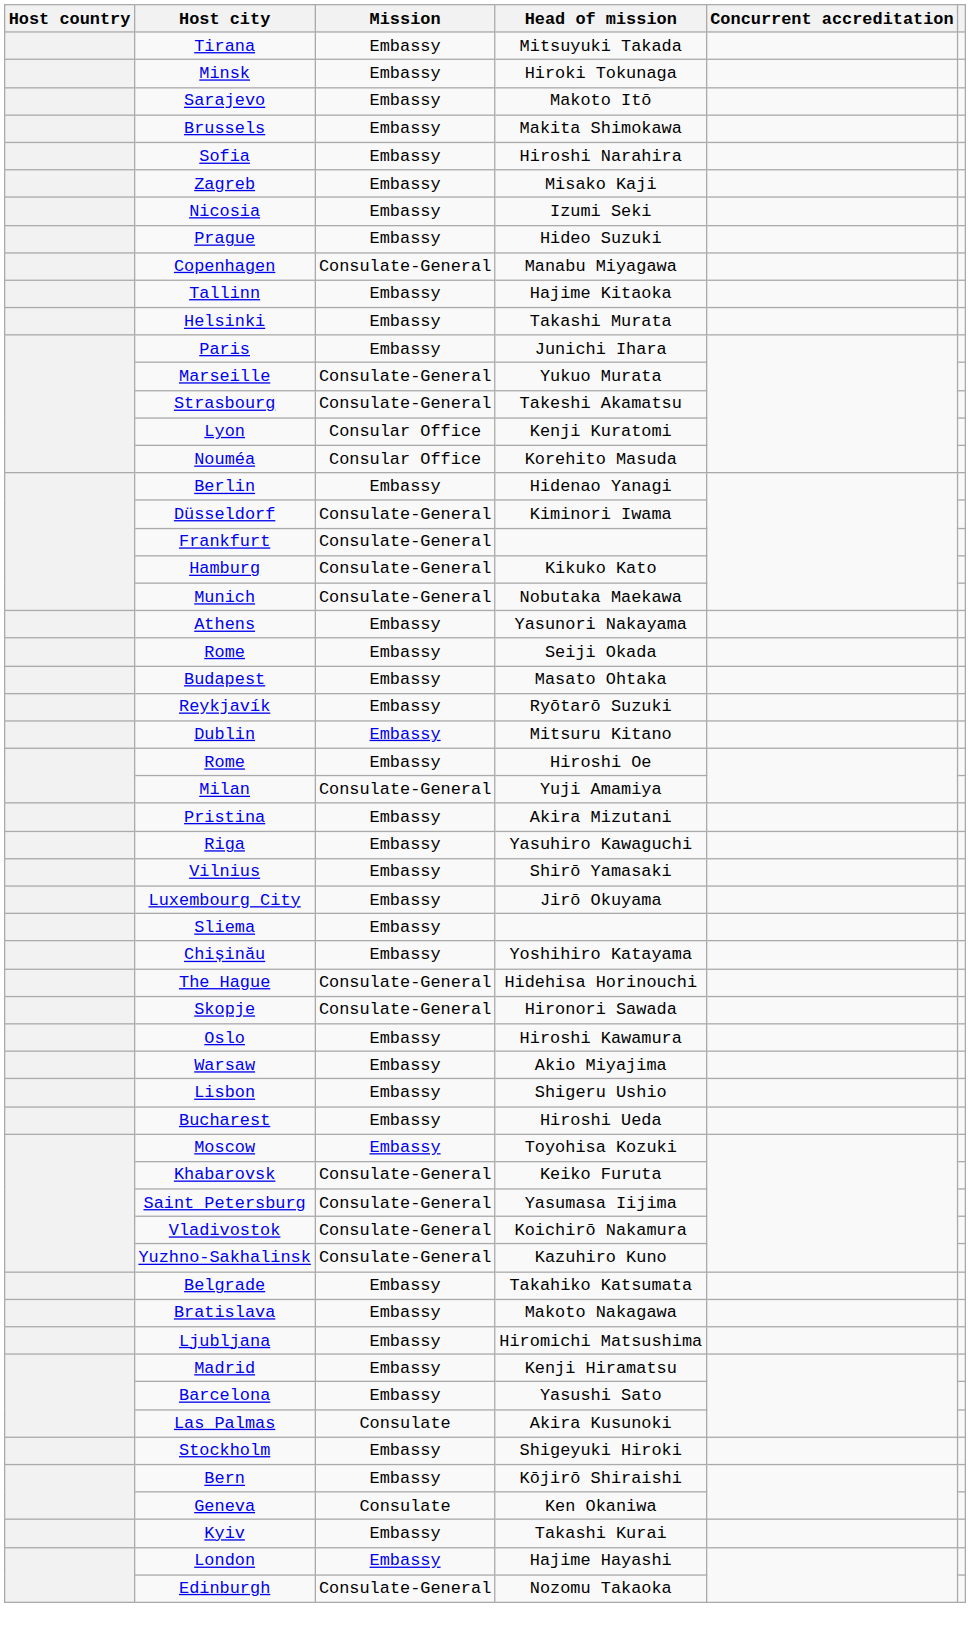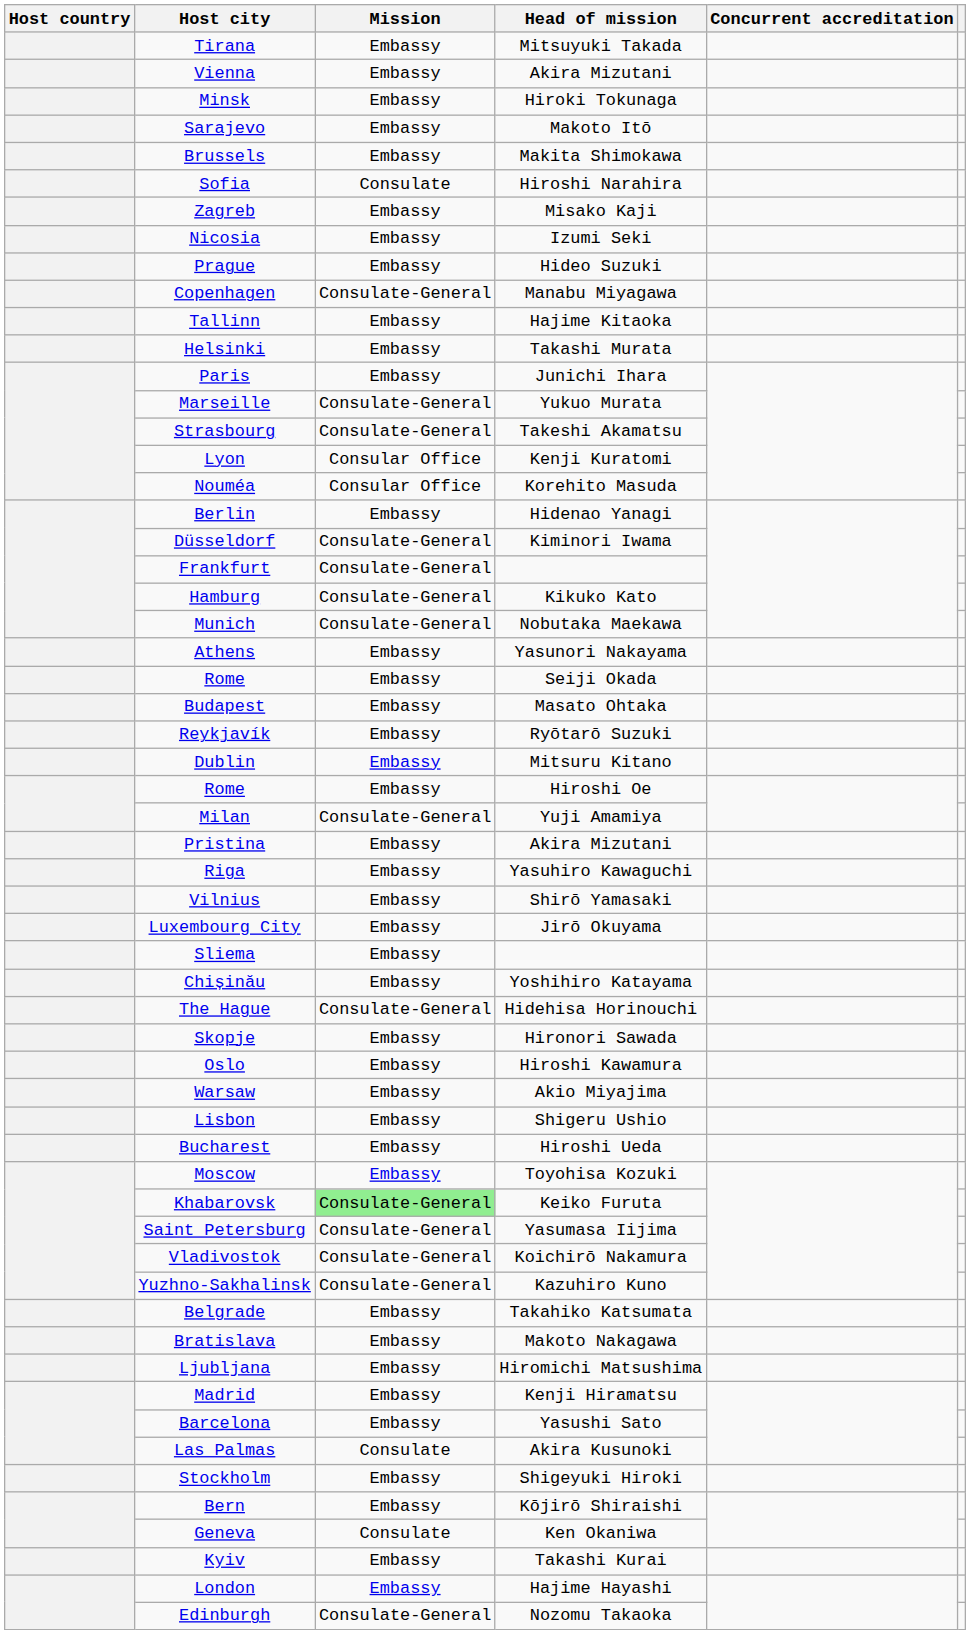 <table class="wikitable plainrowheaders" style="text-align:center;">
 <tr>
 <th scope="col">Host country</th>
 <th scope="col">Host city</th>
 <th scope="col">Mission</th>
 <th scope="col">Head of mission</th>
 <th scope="col">Concurrent accreditation</th>
 <th scope="col"></th>
 </tr>
 <tr>
 <th scope="row"></th>
 <td><a href='#'>Tirana</a></td>
 <td>Embassy</td>
 <td>Mitsuyuki Takada</td>
+<td></td>
+<td></td>
+</tr>
+<tr>
+<th scope="row"></th>
+<td><a href='#'>Vienna</a></td>
+<td>Embassy</td>
+<td>Akira Mizutani</td>
 <td></td>
 <td></td>
 </tr>
 <tr>
 <th scope="row"></th>
 <td><a href='#'>Minsk</a></td>
 <td>Embassy</td>
 <td>Hiroki Tokunaga</td>
 <td></td>
 <td></td>
 </tr>
 <tr>
 <th scope="row"></th>
 <td><a href='#'>Sarajevo</a></td>
 <td>Embassy</td>
 <td>Makoto Itō</td>
 <td></td>
 <td></td>
 </tr>
 <tr>
 <th scope="row"></th>
 <td><a href='#'>Brussels</a></td>
 <td>Embassy</td>
 <td>Makita Shimokawa</td>
 <td></td>
 <td></td>
 </tr>
 <tr>
 <th scope="row"></th>
 <td><a href='#'>Sofia</a></td>
-<td>Embassy</td>
+<td>Consulate</td>
 <td>Hiroshi Narahira</td>
 <td></td>
 <td></td>
 </tr>
 <tr>
 <th scope="row"></th>
 <td><a href='#'>Zagreb</a></td>
 <td>Embassy</td>
 <td>Misako Kaji</td>
 <td></td>
 <td></td>
 </tr>
 <tr>
 <th scope="row"></th>
 <td><a href='#'>Nicosia</a></td>
 <td>Embassy</td>
 <td>Izumi Seki</td>
 <td></td>
 <td></td>
 </tr>
 <tr>
 <th scope="row"></th>
 <td><a href='#'>Prague</a></td>
 <td>Embassy</td>
 <td>Hideo Suzuki</td>
 <td></td>
 <td></td>
 </tr>
 <tr>
 <th scope="row"></th>
 <td><a href='#'>Copenhagen</a></td>
 <td>Consulate-General</td>
 <td>Manabu Miyagawa</td>
 <td></td>
 <td></td>
 </tr>
 <tr>
 <th scope="row"></th>
 <td><a href='#'>Tallinn</a></td>
 <td>Embassy</td>
 <td>Hajime Kitaoka</td>
 <td></td>
 <td></td>
 </tr>
 <tr>
 <th scope="row"></th>
 <td><a href='#'>Helsinki</a></td>
 <td>Embassy</td>
 <td>Takashi Murata</td>
 <td></td>
 <td></td>
 </tr>
 <tr>
 <th scope="row" rowspan="5"></th>
 <td><a href='#'>Paris</a></td>
 <td>Embassy</td>
 <td>Junichi Ihara</td>
 <td rowspan="5"></td>
 <td></td>
 </tr>
 <tr>
 <td><a href='#'>Marseille</a></td>
 <td>Consulate-General</td>
 <td>Yukuo Murata</td>
 <td></td>
 </tr>
 <tr>
 <td><a href='#'>Strasbourg</a></td>
 <td>Consulate-General</td>
 <td>Takeshi Akamatsu</td>
 <td></td>
 </tr>
 <tr>
 <td><a href='#'>Lyon</a></td>
 <td>Consular Office</td>
 <td>Kenji Kuratomi</td>
 <td></td>
 </tr>
 <tr>
 <td><a href='#'>Nouméa</a></td>
 <td>Consular Office</td>
 <td>Korehito Masuda</td>
 <td></td>
 </tr>
 <tr>
 <th scope="row" rowspan="5"></th>
 <td><a href='#'>Berlin</a></td>
 <td>Embassy</td>
 <td>Hidenao Yanagi</td>
 <td rowspan="5"></td>
 <td></td>
 </tr>
 <tr>
 <td><a href='#'>Düsseldorf</a></td>
 <td>Consulate-General</td>
 <td>Kiminori Iwama</td>
 <td></td>
 </tr>
 <tr>
 <td><a href='#'>Frankfurt</a></td>
 <td>Consulate-General</td>
 <td></td>
 <td></td>
 </tr>
 <tr>
 <td><a href='#'>Hamburg</a></td>
 <td>Consulate-General</td>
 <td>Kikuko Kato</td>
 <td></td>
 </tr>
 <tr>
 <td><a href='#'>Munich</a></td>
 <td>Consulate-General</td>
 <td>Nobutaka Maekawa</td>
 <td></td>
 </tr>
 <tr>
 <th scope="row"></th>
 <td><a href='#'>Athens</a></td>
 <td>Embassy</td>
 <td>Yasunori Nakayama</td>
 <td></td>
 <td></td>
 </tr>
 <tr>
 <th scope="row"></th>
 <td><a href='#'>Rome</a></td>
 <td>Embassy</td>
 <td>Seiji Okada</td>
 <td></td>
 <td></td>
 </tr>
 <tr>
 <th scope="row"></th>
 <td><a href='#'>Budapest</a></td>
 <td>Embassy</td>
 <td>Masato Ohtaka</td>
 <td></td>
 <td></td>
 </tr>
 <tr>
 <th scope="row"></th>
 <td><a href='#'>Reykjavík</a></td>
 <td>Embassy</td>
 <td>Ryōtarō Suzuki</td>
 <td></td>
 <td></td>
 </tr>
 <tr>
 <th scope="row"></th>
 <td><a href='#'>Dublin</a></td>
 <td><a href='#'>Embassy</a></td>
 <td>Mitsuru Kitano</td>
 <td></td>
 <td></td>
 </tr>
 <tr>
 <th scope="row" rowspan="2"></th>
 <td><a href='#'>Rome</a></td>
 <td>Embassy</td>
 <td>Hiroshi Oe</td>
 <td rowspan="2"></td>
 <td></td>
 </tr>
 <tr>
 <td><a href='#'>Milan</a></td>
 <td>Consulate-General</td>
 <td>Yuji Amamiya</td>
 <td></td>
 </tr>
 <tr>
 <th scope="row"></th>
 <td><a href='#'>Pristina</a></td>
 <td>Embassy</td>
 <td>Akira Mizutani</td>
 <td></td>
 <td></td>
 </tr>
 <tr>
 <th scope="row"></th>
 <td><a href='#'>Riga</a></td>
 <td>Embassy</td>
 <td>Yasuhiro Kawaguchi</td>
 <td></td>
 <td></td>
 </tr>
 <tr>
 <th scope="row"></th>
 <td><a href='#'>Vilnius</a></td>
 <td>Embassy</td>
 <td>Shirō Yamasaki</td>
 <td></td>
 <td></td>
 </tr>
 <tr>
 <th scope="row"></th>
 <td><a href='#'>Luxembourg City</a></td>
 <td>Embassy</td>
 <td>Jirō Okuyama</td>
 <td></td>
 <td></td>
 </tr>
 <tr>
 <th scope="row"></th>
 <td><a href='#'>Sliema</a></td>
 <td>Embassy</td>
 <td></td>
 <td></td>
 <td></td>
 </tr>
 <tr>
 <th scope="row"></th>
 <td><a href='#'>Chișinău</a></td>
 <td>Embassy</td>
 <td>Yoshihiro Katayama</td>
 <td></td>
 <td></td>
 </tr>
 <tr>
 <th scope="row"></th>
 <td><a href='#'>The Hague</a></td>
 <td>Consulate-General</td>
 <td>Hidehisa Horinouchi</td>
 <td></td>
 <td></td>
 </tr>
 <tr>
 <th scope="row"></th>
 <td><a href='#'>Skopje</a></td>
-<td>Consulate-General</td>
+<td>Embassy</td>
 <td>Hironori Sawada</td>
 <td></td>
 <td></td>
 </tr>
 <tr>
 <th scope="row"></th>
 <td><a href='#'>Oslo</a></td>
 <td>Embassy</td>
 <td>Hiroshi Kawamura</td>
 <td></td>
 <td></td>
 </tr>
 <tr>
 <th scope="row"></th>
 <td><a href='#'>Warsaw</a></td>
 <td>Embassy</td>
 <td>Akio Miyajima</td>
 <td></td>
 <td></td>
 </tr>
 <tr>
 <th scope="row"></th>
 <td><a href='#'>Lisbon</a></td>
 <td>Embassy</td>
 <td>Shigeru Ushio</td>
 <td></td>
 <td></td>
 </tr>
 <tr>
 <th scope="row"></th>
 <td><a href='#'>Bucharest</a></td>
 <td>Embassy</td>
 <td>Hiroshi Ueda</td>
 <td></td>
 <td></td>
 </tr>
 <tr>
 <th scope="row" rowspan="5"></th>
 <td><a href='#'>Moscow</a></td>
 <td><a href='#'>Embassy</a></td>
 <td>Toyohisa Kozuki</td>
 <td rowspan="5"></td>
 <td></td>
 </tr>
 <tr>
 <td><a href='#'>Khabarovsk</a></td>
-<td>Consulate-General</td>
+<td style="background: lightgreen;">Consulate-General</td>
 <td>Keiko Furuta</td>
 <td></td>
 </tr>
 <tr>
 <td><a href='#'>Saint Petersburg</a></td>
 <td>Consulate-General</td>
 <td>Yasumasa Iijima</td>
 <td></td>
 </tr>
 <tr>
 <td><a href='#'>Vladivostok</a></td>
 <td>Consulate-General</td>
 <td>Koichirō Nakamura</td>
 <td></td>
 </tr>
 <tr>
 <td><a href='#'>Yuzhno-Sakhalinsk</a></td>
 <td>Consulate-General</td>
 <td>Kazuhiro Kuno</td>
 <td></td>
 </tr>
 <tr>
 <th scope="row"></th>
 <td><a href='#'>Belgrade</a></td>
 <td>Embassy</td>
 <td>Takahiko Katsumata</td>
 <td></td>
 <td></td>
 </tr>
 <tr>
 <th scope="row"></th>
 <td><a href='#'>Bratislava</a></td>
 <td>Embassy</td>
 <td>Makoto Nakagawa</td>
 <td></td>
 <td></td>
 </tr>
 <tr>
 <th scope="row"></th>
 <td><a href='#'>Ljubljana</a></td>
 <td>Embassy</td>
 <td>Hiromichi Matsushima</td>
 <td></td>
 <td></td>
 </tr>
 <tr>
 <th scope="row" rowspan="3"></th>
 <td><a href='#'>Madrid</a></td>
 <td>Embassy</td>
 <td>Kenji Hiramatsu</td>
 <td rowspan="3"></td>
 <td></td>
 </tr>
 <tr>
 <td><a href='#'>Barcelona</a></td>
 <td>Embassy</td>
 <td>Yasushi Sato</td>
 <td></td>
 </tr>
 <tr>
 <td><a href='#'>Las Palmas</a></td>
 <td>Consulate</td>
 <td>Akira Kusunoki</td>
 <td></td>
 </tr>
 <tr>
 <th scope="row"></th>
 <td><a href='#'>Stockholm</a></td>
 <td>Embassy</td>
 <td>Shigeyuki Hiroki</td>
 <td></td>
 <td></td>
 </tr>
 <tr>
 <th scope="row" rowspan="2"></th>
 <td><a href='#'>Bern</a></td>
 <td>Embassy</td>
 <td>Kōjirō Shiraishi</td>
 <td rowspan="2"></td>
 <td></td>
 </tr>
 <tr>
 <td><a href='#'>Geneva</a></td>
 <td>Consulate</td>
 <td>Ken Okaniwa</td>
 <td></td>
 </tr>
 <tr>
 <th scope="row"></th>
 <td><a href='#'>Kyiv</a></td>
 <td>Embassy</td>
 <td>Takashi Kurai</td>
 <td></td>
 <td></td>
 </tr>
 <tr>
 <th scope="row" rowspan="2"></th>
 <td><a href='#'>London</a></td>
 <td><a href='#'>Embassy</a></td>
 <td>Hajime Hayashi</td>
 <td rowspan="2"></td>
 <td></td>
 </tr>
 <tr>
 <td><a href='#'>Edinburgh</a></td>
 <td>Consulate-General</td>
 <td>Nozomu Takaoka</td>
 <td></td>
 </tr>
 </table>
